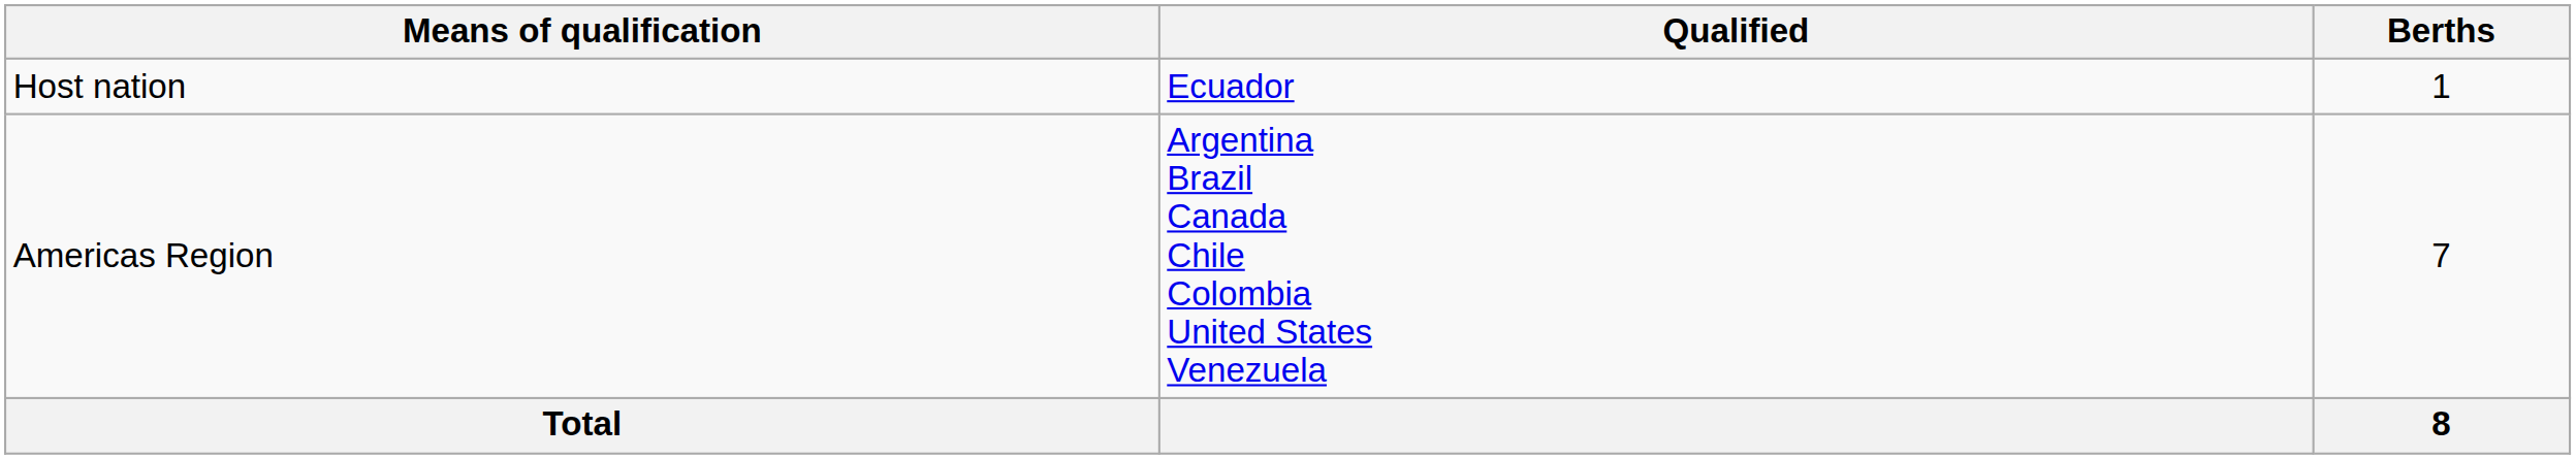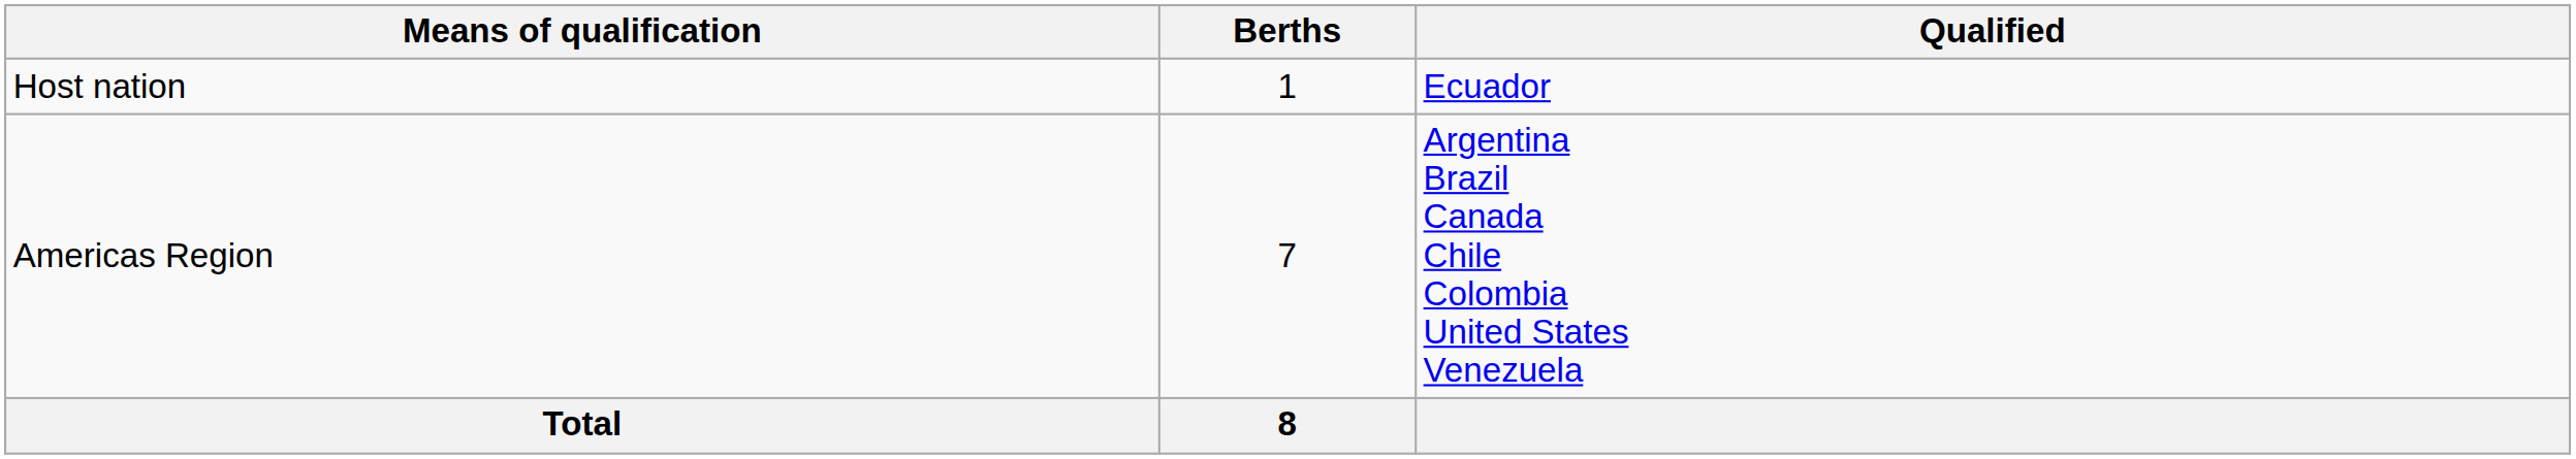 <table class="wikitable" style="width:95%">
 <tr>
 <th width=45%>Means of qualification</th>
+<th width=10%>Berths</th>
 <th width=45%>Qualified</th>
-<th width=10%>Berths</th>
 </tr>
 <tr>
 <td>Host nation</td>
+<td align=center>1</td>
 <td> <a href='#'>Ecuador</a></td>
-<td align=center>1</td>
 </tr>
 <tr>
 <td>Americas Region</td>
+<td align=center>7</td>
 <td> <a href='#'>Argentina</a><br> <a href='#'>Brazil</a><br> <a href='#'>Canada</a><br> <a href='#'>Chile</a><br> <a href='#'>Colombia</a><br> <a href='#'>United States</a><br> <a href='#'>Venezuela</a></td>
-<td align=center>7</td>
 </tr>
 <tr>
 <th>Total</th>
+<th>8</th>
 <th></th>
-<th>8</th>
 </tr>
 </table>
